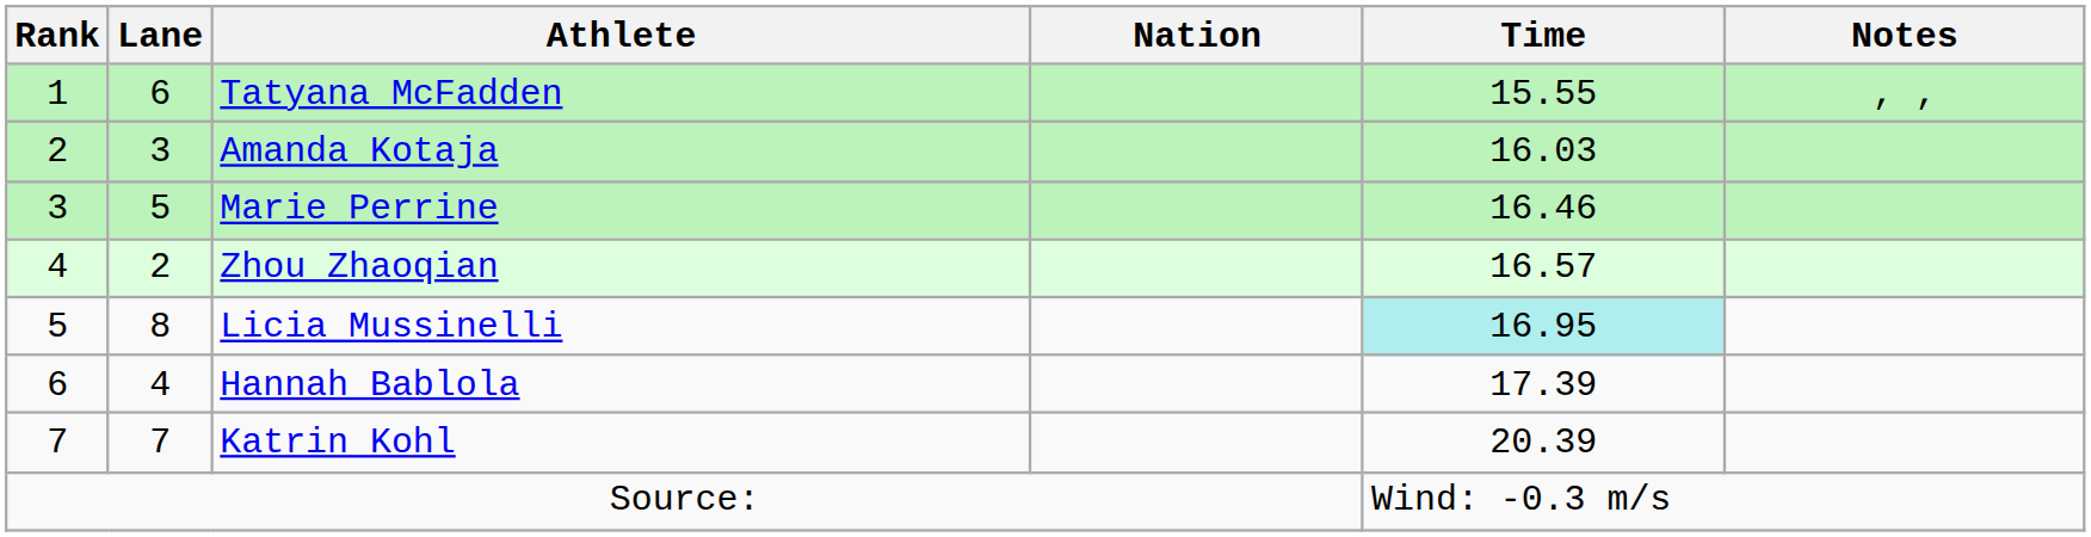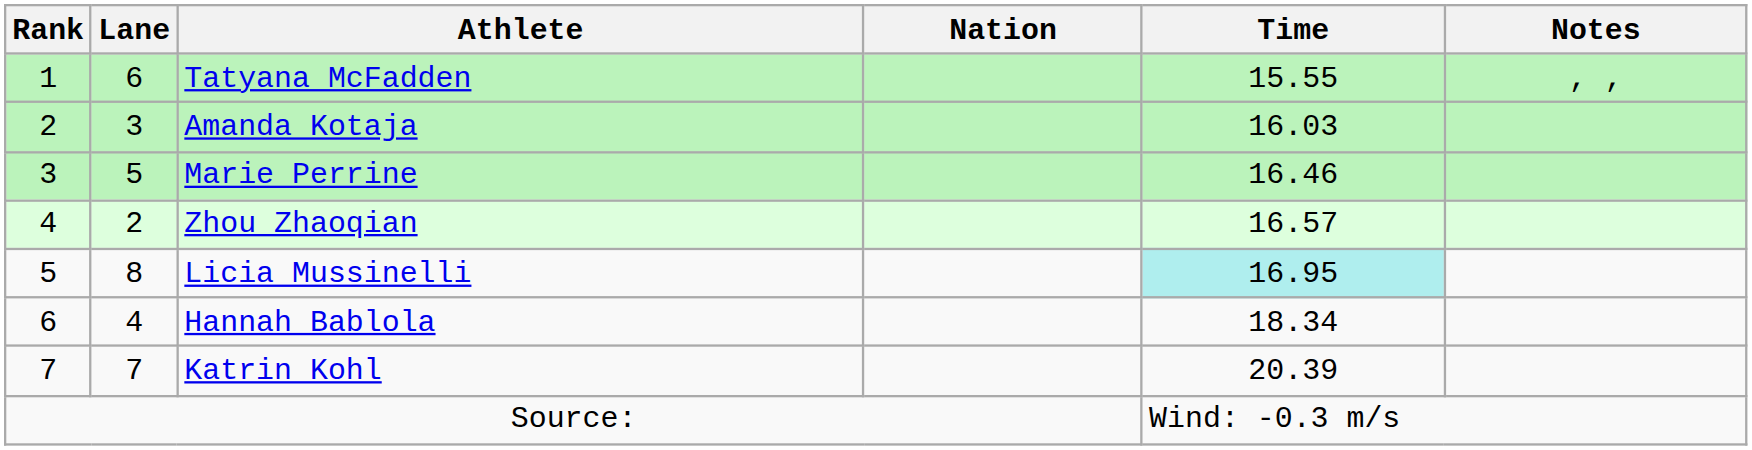 <table class="wikitable sortable" style="text-align:center;width: 60%;">
 <tr>
 <th scope="col" style="width: 10px;">Rank</th>
 <th scope="col" style="width: 10px;">Lane</th>
 <th scope="col">Athlete</th>
 <th scope="col">Nation</th>
 <th scope="col">Time</th>
 <th scope="col">Notes</th>
 </tr>
 <tr bgcolor=bbf3bb>
 <td>1</td>
 <td>6</td>
 <td align=left><a href='#'>Tatyana McFadden</a></td>
 <td align=left></td>
 <td>15.55</td>
 <td>, , </td>
 </tr>
 <tr bgcolor=bbf3bb>
 <td>2</td>
 <td>3</td>
 <td align=left><a href='#'>Amanda Kotaja</a></td>
 <td align=left></td>
 <td>16.03</td>
 <td></td>
 </tr>
 <tr bgcolor=bbf3bb>
 <td>3</td>
 <td>5</td>
 <td align=left><a href='#'>Marie Perrine</a></td>
 <td align=left></td>
 <td>16.46</td>
 <td></td>
 </tr>
 <tr bgcolor=ddffdd>
 <td>4</td>
 <td>2</td>
 <td align=left><a href='#'>Zhou Zhaoqian</a></td>
 <td align=left></td>
 <td>16.57</td>
 <td></td>
 </tr>
 <tr>
 <td>5</td>
 <td>8</td>
 <td align=left><a href='#'>Licia Mussinelli</a></td>
 <td align=left></td>
 <td style="background: paleturquoise;">16.95</td>
 <td></td>
 </tr>
 <tr>
 <td>6</td>
 <td>4</td>
 <td align=left><a href='#'>Hannah Bablola</a></td>
 <td align=left></td>
-<td>17.39</td>
+<td>18.34</td>
 <td></td>
 </tr>
 <tr>
 <td>7</td>
 <td>7</td>
 <td align=left><a href='#'>Katrin Kohl</a></td>
 <td align=left></td>
 <td>20.39</td>
 <td></td>
 </tr>
 <tr class="sortbottom">
 <td colspan="4">Source:</td>
 <td colspan="2" style="text-align:left;">Wind: -0.3 m/s</td>
 </tr>
 </table>
